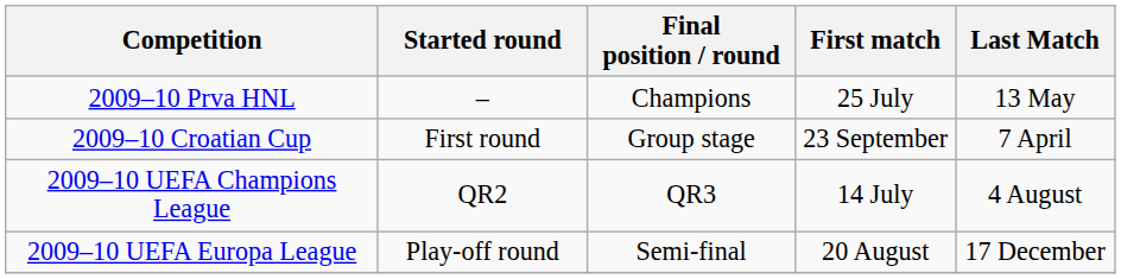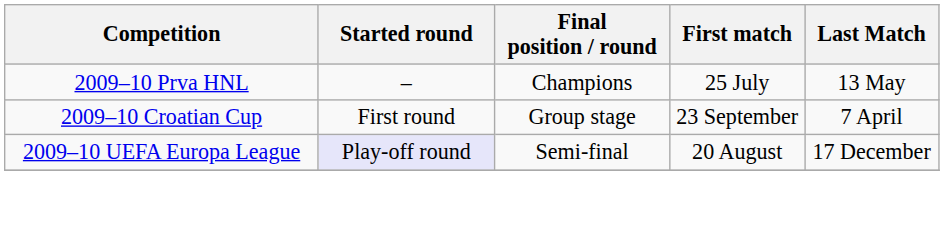 <table class="wikitable" style="text-align: center;">
 <tr>
 <th width="220">Competition</th>
 <th width="120">Started round</th>
 <th width="120">Final<br>position / round</th>
 <th width="90">First match</th>
 <th width="90">Last Match</th>
 </tr>
 <tr>
 <td><a href='#'>2009–10 Prva HNL</a></td>
 <td>–</td>
 <td>Champions</td>
 <td>25 July</td>
 <td>13 May</td>
 </tr>
 <tr>
 <td><a href='#'>2009–10 Croatian Cup</a></td>
 <td>First round</td>
 <td>Group stage</td>
 <td>23 September</td>
 <td>7 April</td>
 </tr>
 <tr>
-<td><a href='#'>2009–10 UEFA Champions League</a></td>
-<td>QR2</td>
-<td>QR3</td>
-<td>14 July</td>
-<td>4 August</td>
-</tr>
-<tr>
 <td><a href='#'>2009–10 UEFA Europa League</a></td>
-<td>Play-off round</td>
+<td style="background: lavender;">Play-off round</td>
 <td>Semi-final</td>
 <td>20 August</td>
 <td>17 December</td>
 </tr>
 <tr>
 </tr>
 </table>
